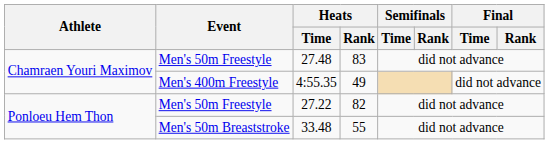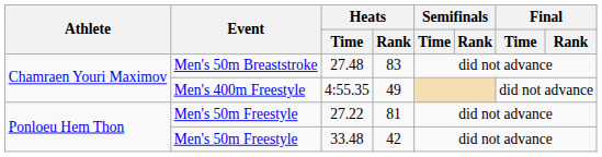 <table class=wikitable style="font-size:90%">
 <tr>
 <th rowspan="2">Athlete</th>
 <th rowspan="2">Event</th>
 <th colspan="2">Heats</th>
 <th colspan="2">Semifinals</th>
 <th colspan="2">Final</th>
 </tr>
 <tr>
 <th>Time</th>
 <th>Rank</th>
 <th>Time</th>
 <th>Rank</th>
 <th>Time</th>
 <th>Rank</th>
 </tr>
 <tr>
 <td rowspan="2"><a href='#'>Chamraen Youri Maximov</a></td>
-<td><a href='#'>Men's 50m Freestyle</a></td>
+<td><a href='#'>Men's 50m Breaststroke</a></td>
 <td align=center>27.48</td>
 <td align=center>83</td>
 <td align=center colspan=4>did not advance</td>
 </tr>
 <tr>
 <td><a href='#'>Men's 400m Freestyle</a></td>
 <td align=center>4:55.35</td>
 <td align=center>49</td>
 <td colspan= 2 bgcolor="wheat"></td>
 <td align=center colspan=2>did not advance</td>
 </tr>
 <tr>
 <td rowspan="2"><a href='#'>Ponloeu Hem Thon</a></td>
 <td><a href='#'>Men's 50m Freestyle</a></td>
 <td align=center>27.22</td>
-<td align=center>82</td>
+<td align=center>81</td>
 <td align=center colspan=4>did not advance</td>
 </tr>
 <tr>
-<td><a href='#'>Men's 50m Breaststroke</a></td>
+<td><a href='#'>Men's 50m Freestyle</a></td>
 <td align=center>33.48</td>
-<td align=center>55</td>
+<td align=center>42</td>
 <td align=center colspan=4>did not advance</td>
 </tr>
 </table>
